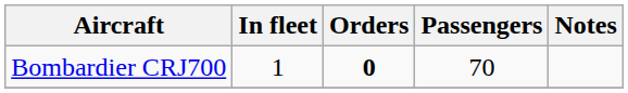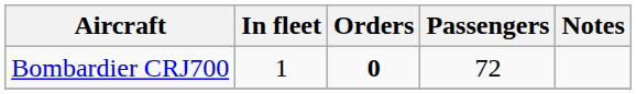 <table class="wikitable" style="margin:1em auto;">
 <tr>
 <th>Aircraft</th>
 <th>In fleet</th>
 <th>Orders</th>
 <th>Passengers</th>
 <th>Notes</th>
 </tr>
 <tr>
 <td><a href='#'>Bombardier CRJ700</a></td>
 <td align="center">1</td>
 <td align="center"><strong>0</strong></td>
-<td align="center">70</td>
+<td align="center">72</td>
 <td></td>
 </tr>
 <tr>
 </tr>
 </table>
